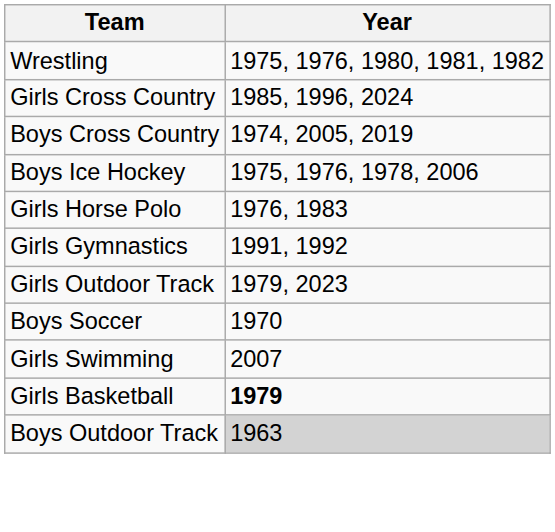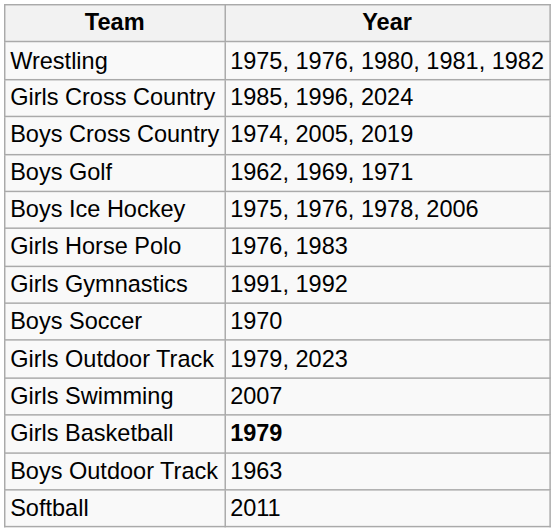 <table class="wikitable">
 <tr>
 <th>Team</th>
 <th>Year</th>
 </tr>
 <tr>
 <td>Wrestling</td>
 <td>1975, 1976, 1980, 1981, 1982</td>
 </tr>
 <tr>
 <td>Girls Cross Country</td>
 <td>1985, 1996, 2024</td>
 </tr>
 <tr>
 <td>Boys Cross Country</td>
 <td>1974, 2005, 2019</td>
 </tr>
 <tr>
+<td>Boys Golf</td>
+<td>1962, 1969, 1971</td>
+</tr>
+<tr>
 <td>Boys Ice Hockey</td>
 <td>1975, 1976, 1978, 2006</td>
 </tr>
 <tr>
 <td>Girls Horse Polo</td>
 <td>1976, 1983</td>
 </tr>
 <tr>
 <td>Girls Gymnastics</td>
 <td>1991, 1992</td>
 </tr>
 <tr>
+<td>Boys Soccer</td>
+<td>1970</td>
+</tr>
+<tr>
 <td>Girls Outdoor Track</td>
 <td>1979, 2023</td>
-</tr>
-<tr>
-<td>Boys Soccer</td>
-<td>1970</td>
 </tr>
 <tr>
 <td>Girls Swimming</td>
 <td>2007</td>
 </tr>
 <tr>
 <td>Girls Basketball</td>
 <td><strong>1979</strong></td>
 </tr>
 <tr>
 <td>Boys Outdoor Track</td>
-<td style="background: lightgrey;">1963</td>
+<td>1963</td>
+</tr>
+<tr>
+<td>Softball</td>
+<td>2011</td>
 </tr>
 </table>
